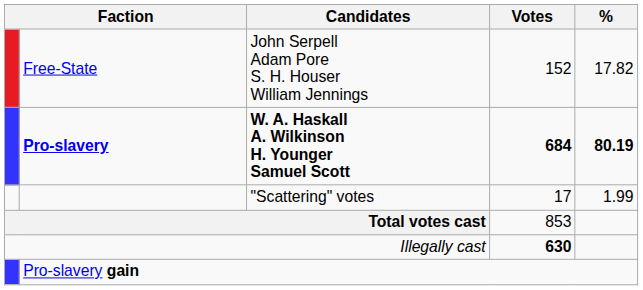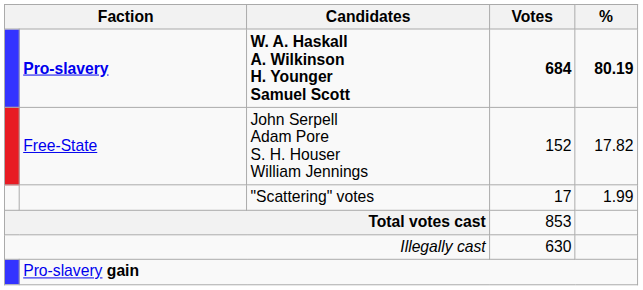 <table class="wikitable plainrowheaders" style="text-align:center;">
 <tr>
 </tr>
 <tr>
 <th scope="col" colspan="2" style="width: 15em">Faction</th>
 <th scope="col" style="width: 15em">Candidates</th>
 <th scope="col" style="width: 5em">Votes</th>
 <th scope="col" style="width: 3.5em">%</th>
 </tr>
 <tr>
+<td style="width: 0.5em; background-color:#3333FF"></td>
+<td style="text-align: left"><strong><a href='#'>Pro-slavery</a></strong></td>
+<td style="text-align: left"><strong>W. A. Haskall</strong><br><strong>A. Wilkinson</strong><br><strong>H. Younger</strong><br><strong>Samuel Scott</strong></td>
+<td style="text-align: right; margin-right: 0.5em"><strong>684</strong></td>
+<td style="text-align: right; margin-right: 0.5em"><strong>80.19</strong></td>
+</tr>
+<tr>
 <td style="width: 0.5em; background-color:#E81B23"></td>
 <td style="text-align: left"><a href='#'>Free-State</a></td>
 <td style="text-align: left">John Serpell<br>Adam Pore<br>S. H. Houser<br>William Jennings</td>
 <td style="text-align: right; margin-right: 0.5em">152</td>
 <td style="text-align: right; margin-right: 0.5em">17.82</td>
-</tr>
-<tr>
-<td style="width: 0.5em; background-color:#3333FF"></td>
-<td style="text-align: left"><strong><a href='#'>Pro-slavery</a></strong></td>
-<td style="text-align: left"><strong>W. A. Haskall</strong><br><strong>A. Wilkinson</strong><br><strong>H. Younger</strong><br><strong>Samuel Scott</strong></td>
-<td style="text-align: right; margin-right: 0.5em"><strong>684</strong></td>
-<td style="text-align: right; margin-right: 0.5em"><strong>80.19</strong></td>
 </tr>
 <tr>
 <td style="width: 0.5em"></td>
 <td style="text-align: left"></td>
 <td style="text-align: left">"Scattering" votes</td>
 <td style="text-align: right; margin-right: 0.5em">17</td>
 <td style="text-align: right; margin-right: 0.5em">1.99</td>
 </tr>
 <tr>
 <th colspan="3" style="text-align:right;">Total votes cast</th>
 <td style="text-align:right;">853</td>
 <td style="text-align:right;"></td>
 </tr>
 <tr>
 <td colspan="3" style="text-align:right;"><em>Illegally cast</em></td>
-<td style="text-align:right;"><strong>630</strong></td>
+<td style="text-align:right;">630</td>
 <td style="text-align:right;"></td>
 </tr>
 <tr>
 <td style="width: 0.5em; background-color:#3333FF"></td>
 <td colspan="4" style="text-align:left;"><a href='#'>Pro-slavery</a> <strong>gain</strong></td>
 </tr>
 </table>
